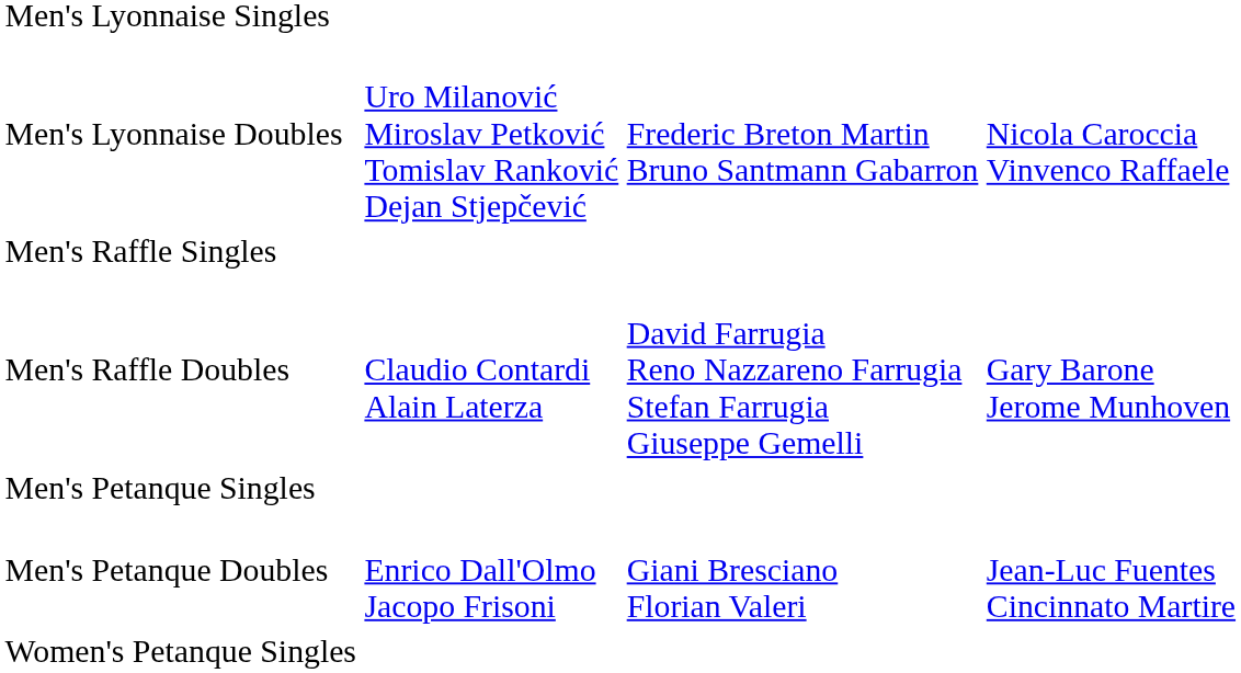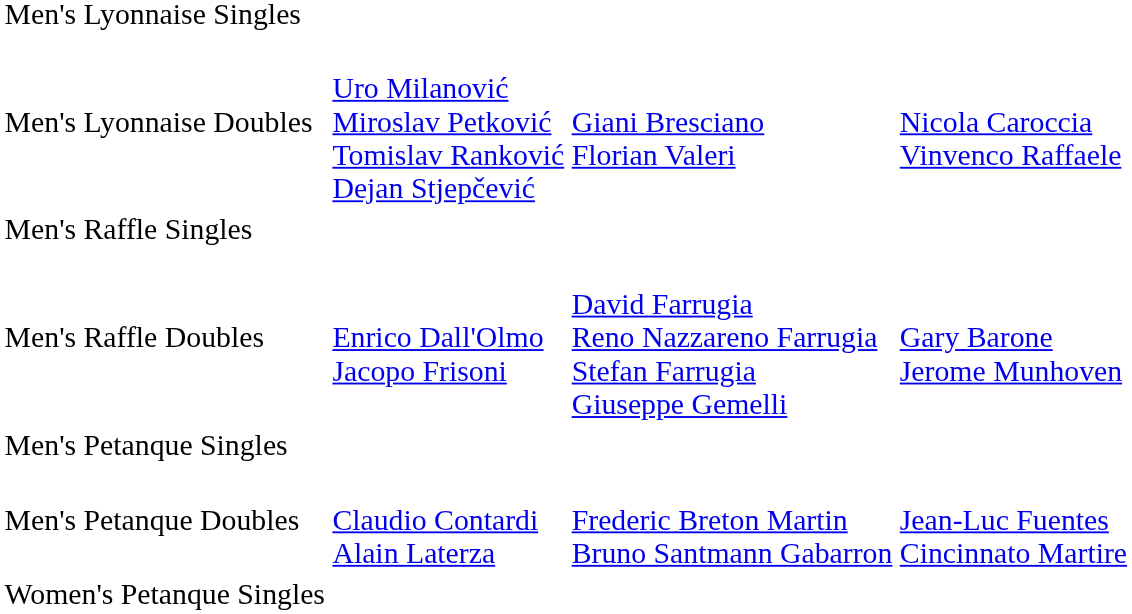 <table>
 <tr>
 <td>Men's Lyonnaise Singles</td>
 <td></td>
 <td></td>
 <td></td>
 </tr>
 <tr>
 <td>Men's Lyonnaise Doubles</td>
 <td><br><a href='#'>Uro Milanović</a><br><a href='#'>Miroslav Petković</a><br><a href='#'>Tomislav Ranković</a><br><a href='#'>Dejan Stjepčević</a></td>
-<td><br><a href='#'>Frederic Breton Martin</a><br><a href='#'>Bruno Santmann Gabarron</a></td>
+<td><br><a href='#'>Giani Bresciano</a><br><a href='#'>Florian Valeri</a></td>
 <td><br><a href='#'>Nicola Caroccia</a><br><a href='#'>Vinvenco Raffaele</a></td>
 </tr>
 <tr>
 <td>Men's Raffle Singles</td>
 <td></td>
 <td></td>
 <td></td>
 </tr>
 <tr>
 <td>Men's Raffle Doubles</td>
-<td><br><a href='#'>Claudio Contardi</a><br><a href='#'>Alain Laterza</a></td>
+<td><br><a href='#'>Enrico Dall'Olmo</a><br><a href='#'>Jacopo Frisoni</a></td>
 <td><br><a href='#'>David Farrugia</a><br><a href='#'>Reno Nazzareno Farrugia</a><br><a href='#'>Stefan Farrugia</a><br><a href='#'>Giuseppe Gemelli</a></td>
 <td><br><a href='#'>Gary Barone</a><br><a href='#'>Jerome Munhoven</a></td>
 </tr>
 <tr>
 <td>Men's Petanque Singles</td>
 <td></td>
 <td></td>
 <td></td>
 </tr>
 <tr>
 <td>Men's Petanque Doubles</td>
-<td><br><a href='#'>Enrico Dall'Olmo</a><br><a href='#'>Jacopo Frisoni</a></td>
-<td><br><a href='#'>Giani Bresciano</a><br><a href='#'>Florian Valeri</a></td>
+<td><br><a href='#'>Claudio Contardi</a><br><a href='#'>Alain Laterza</a></td>
+<td><br><a href='#'>Frederic Breton Martin</a><br><a href='#'>Bruno Santmann Gabarron</a></td>
 <td><br><a href='#'>Jean-Luc Fuentes</a><br><a href='#'>Cincinnato Martire</a></td>
 </tr>
 <tr>
 <td>Women's Petanque Singles</td>
 <td></td>
 <td></td>
 <td></td>
 </tr>
 </table>
